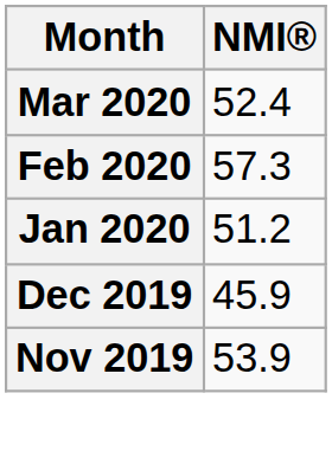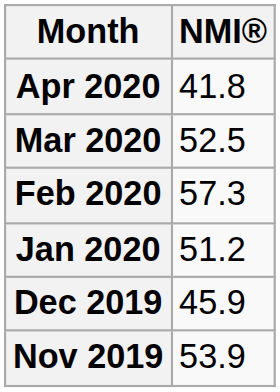 <table class="wikitable">
 <tr>
 <th>Month</th>
 <th>NMI®</th>
 </tr>
 <tr>
+<th>Apr 2020</th>
+<td>41.8</td>
+</tr>
+<tr>
 <th>Mar 2020</th>
-<td>52.4</td>
+<td>52.5</td>
 </tr>
 <tr>
 <th>Feb 2020</th>
 <td>57.3</td>
 </tr>
 <tr>
 <th>Jan 2020</th>
 <td>51.2</td>
 </tr>
 <tr>
 <th>Dec 2019</th>
 <td>45.9</td>
 </tr>
 <tr>
 <th>Nov 2019</th>
 <td>53.9</td>
 </tr>
 </table>
